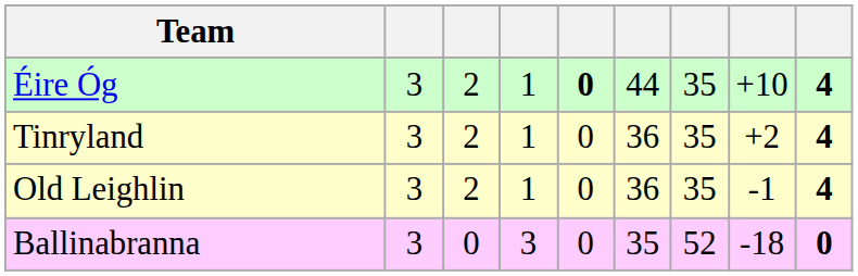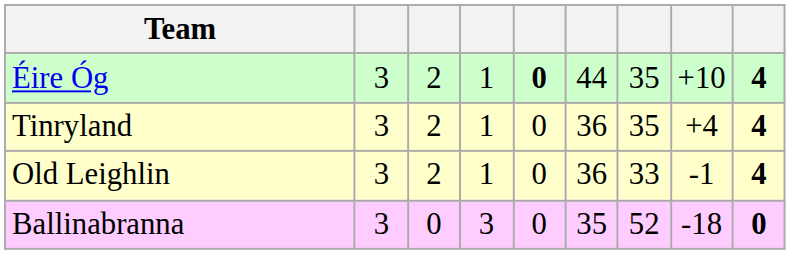 <table class="wikitable" style="text-align:center">
 <tr>
 <th style="width:175px;">Team</th>
 <th width="20"></th>
 <th width="20"></th>
 <th width="20"></th>
 <th width="20"></th>
 <th width="20"></th>
 <th width="20"></th>
 <th width="20"></th>
 <th width="20"></th>
 </tr>
 <tr style="background:#cfc;">
 <td style="text-align:left;"> <a href='#'>Éire Óg</a></td>
 <td>3</td>
 <td>2</td>
 <td>1</td>
 <td><strong>0</strong></td>
 <td>44</td>
 <td>35</td>
 <td>+10</td>
 <td><strong>4</strong></td>
 </tr>
 <tr style="background:#ffc;">
 <td style="text-align:left;"> Tinryland</td>
 <td>3</td>
 <td>2</td>
 <td>1</td>
 <td>0</td>
 <td>36</td>
 <td>35</td>
-<td>+2</td>
+<td>+4</td>
 <td><strong>4</strong></td>
 </tr>
 <tr style="background:#ffc;">
 <td style="text-align:left;"> Old Leighlin</td>
 <td>3</td>
 <td>2</td>
 <td>1</td>
 <td>0</td>
 <td>36</td>
-<td>35</td>
+<td>33</td>
 <td>-1</td>
 <td><strong>4</strong></td>
 </tr>
 <tr style="background:#fcf;">
 <td style="text-align:left;"> Ballinabranna</td>
 <td>3</td>
 <td>0</td>
 <td>3</td>
 <td>0</td>
 <td>35</td>
 <td>52</td>
 <td>-18</td>
 <td><strong>0</strong></td>
 </tr>
 </table>
